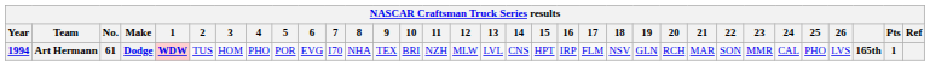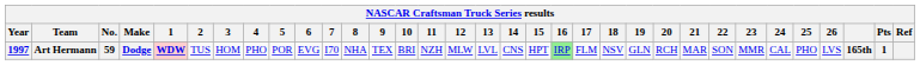 <table class="wikitable" style="text-align:center; font-size:75%">
 <tr>
 <th colspan=45><a href='#'>NASCAR Craftsman Truck Series</a> results</th>
 </tr>
 <tr>
 <th>Year</th>
 <th>Team</th>
 <th>No.</th>
 <th>Make</th>
 <th>1</th>
 <th>2</th>
 <th>3</th>
 <th>4</th>
 <th>5</th>
 <th>6</th>
 <th>7</th>
 <th>8</th>
 <th>9</th>
 <th>10</th>
 <th>11</th>
 <th>12</th>
 <th>13</th>
 <th>14</th>
 <th>15</th>
 <th>16</th>
 <th>17</th>
 <th>18</th>
 <th>19</th>
 <th>20</th>
 <th>21</th>
 <th>22</th>
 <th>23</th>
 <th>24</th>
 <th>25</th>
 <th>26</th>
 <th></th>
 <th>Pts</th>
 <th>Ref</th>
 </tr>
 <tr>
-<th><a href='#'>1994</a></th>
+<th><a href='#'>1997</a></th>
 <th>Art Hermann</th>
-<th>61</th>
+<th>59</th>
 <th><a href='#'>Dodge</a></th>
 <td style="background:#FFCFCF;"><strong><a href='#'>WDW</a><br></strong></td>
 <td><a href='#'>TUS</a></td>
 <td><a href='#'>HOM</a></td>
 <td><a href='#'>PHO</a></td>
 <td><a href='#'>POR</a></td>
 <td><a href='#'>EVG</a></td>
 <td><a href='#'>I70</a></td>
 <td><a href='#'>NHA</a></td>
 <td><a href='#'>TEX</a></td>
 <td><a href='#'>BRI</a></td>
 <td><a href='#'>NZH</a></td>
 <td><a href='#'>MLW</a></td>
 <td><a href='#'>LVL</a></td>
 <td><a href='#'>CNS</a></td>
 <td><a href='#'>HPT</a></td>
-<td><a href='#'>IRP</a></td>
+<td style="background: lightgreen;"><a href='#'>IRP</a></td>
 <td><a href='#'>FLM</a></td>
 <td><a href='#'>NSV</a></td>
 <td><a href='#'>GLN</a></td>
 <td><a href='#'>RCH</a></td>
 <td><a href='#'>MAR</a></td>
 <td><a href='#'>SON</a></td>
 <td><a href='#'>MMR</a></td>
 <td><a href='#'>CAL</a></td>
 <td><a href='#'>PHO</a></td>
 <td><a href='#'>LVS</a></td>
 <th>165th</th>
 <th>1</th>
 <th></th>
 </tr>
 </table>
